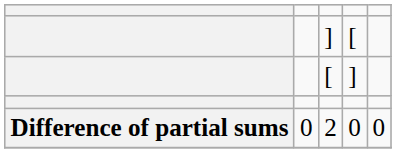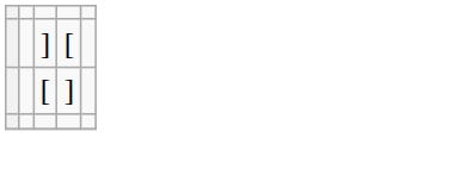 <table border="1" class="wikitable">
 <tr>
 <th></th>
 <td></td>
 <td></td>
 <td></td>
 <td></td>
 </tr>
 <tr>
 <th></th>
 <td></td>
 <td>]</td>
 <td>[</td>
 <td></td>
 </tr>
 <tr>
 <th></th>
 <td></td>
 <td>[</td>
 <td>]</td>
 <td></td>
 </tr>
 <tr>
 <th></th>
 <td></td>
 <td></td>
 <td></td>
 <td></td>
 </tr>
 <tr>
-<th>Difference of partial sums</th>
-<td>0</td>
-<td>2</td>
-<td>0</td>
-<td>0</td>
-</tr>
-<tr>
 </tr>
 </table>
